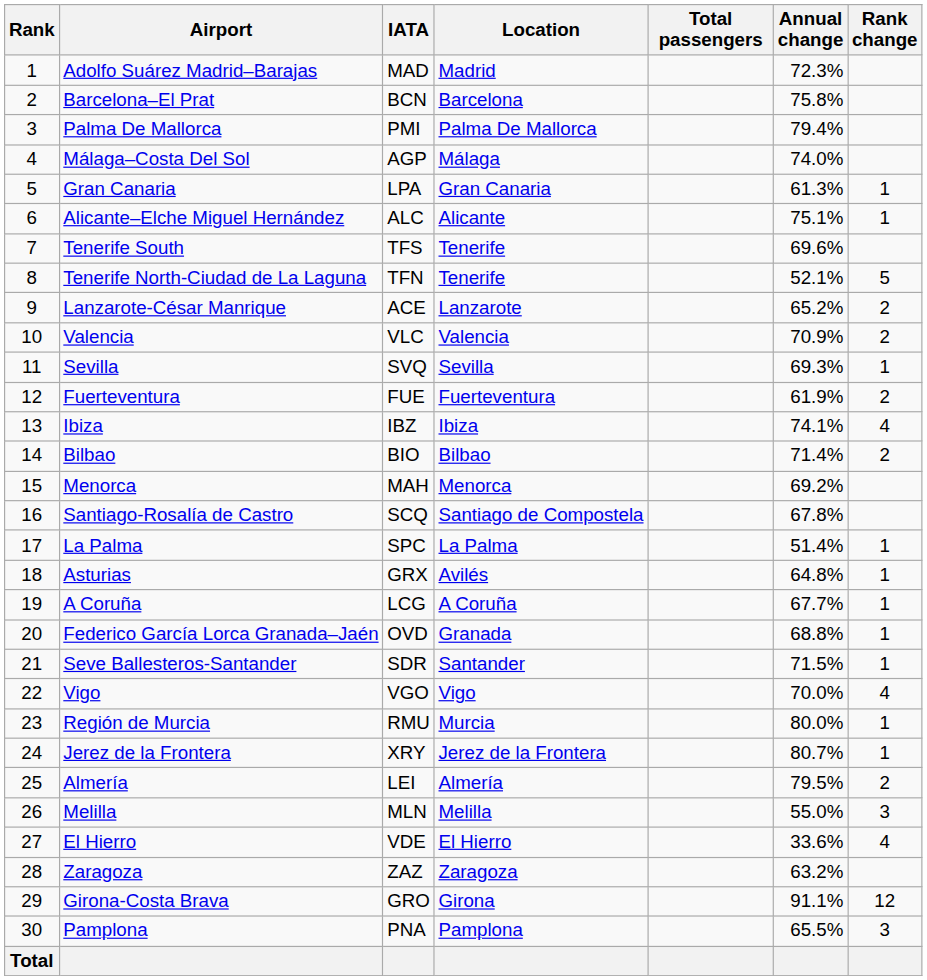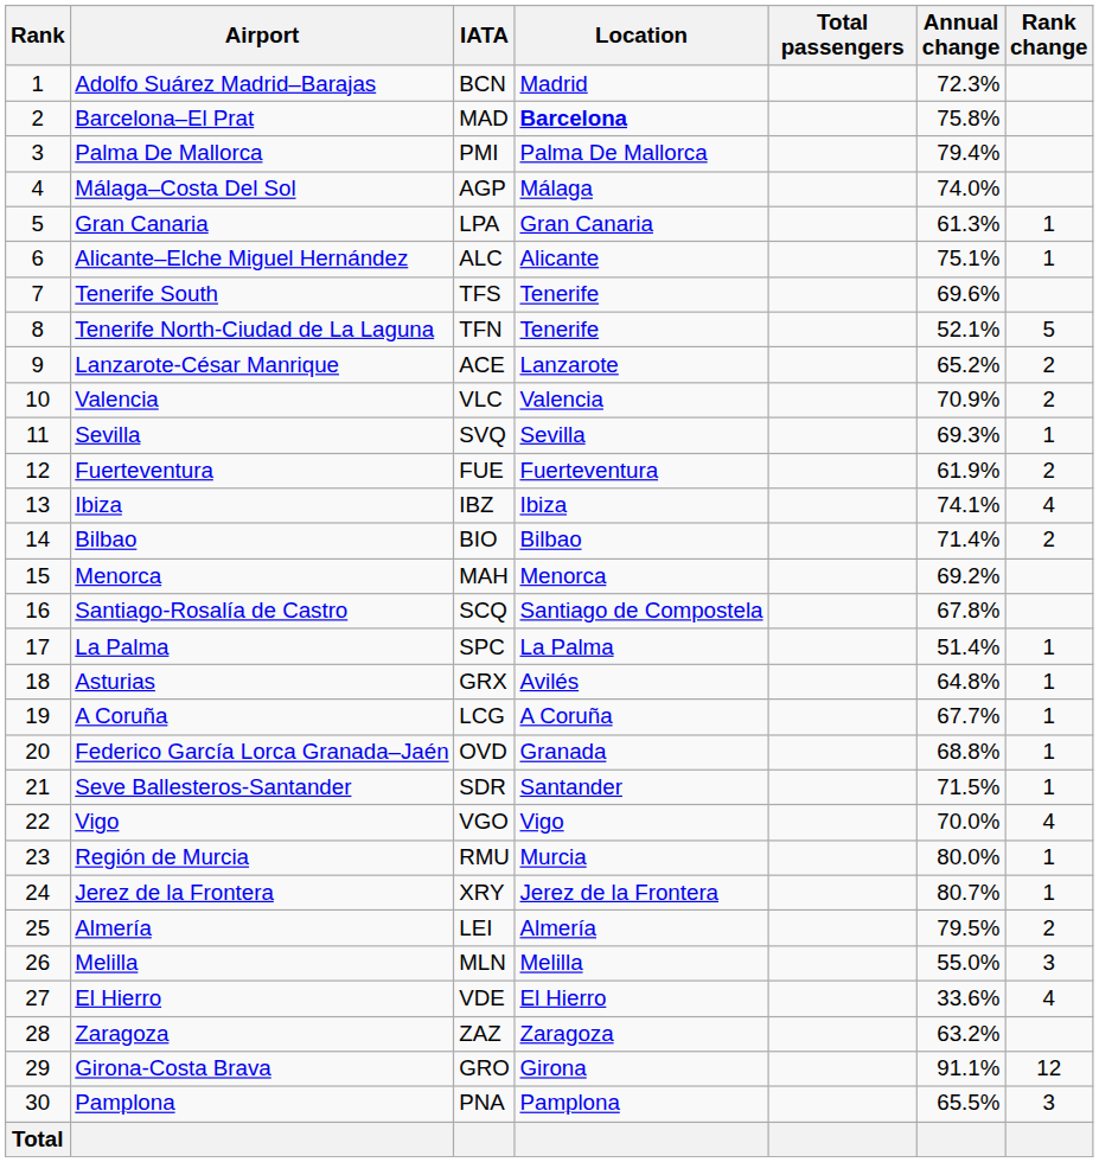 <table class="wikitable sortable">
 <tr>
 <th>Rank</th>
 <th>Airport</th>
 <th>IATA</th>
 <th>Location</th>
 <th style="width:100px">Total<br>passengers</th>
 <th>Annual<br>change</th>
 <th>Rank<br>change</th>
 </tr>
 <tr>
 <td align="center">1</td>
 <td><a href='#'>Adolfo Suárez Madrid–Barajas</a></td>
-<td>MAD</td>
+<td>BCN</td>
 <td><a href='#'>Madrid</a></td>
 <td align="right"></td>
 <td align="right">72.3%</td>
 <td align="center"></td>
 </tr>
 <tr>
 <td align="center">2</td>
 <td><a href='#'>Barcelona–El Prat</a></td>
-<td>BCN</td>
-<td><a href='#'>Barcelona</a></td>
+<td>MAD</td>
+<td><strong><a href='#'>Barcelona</a></strong></td>
 <td align="right"></td>
 <td align="right">75.8%</td>
 <td align="center"></td>
 </tr>
 <tr>
 <td align="center">3</td>
 <td><a href='#'>Palma De Mallorca</a></td>
 <td>PMI</td>
 <td><a href='#'>Palma De Mallorca</a></td>
 <td align="right"></td>
 <td align="right">79.4%</td>
 <td align="center"></td>
 </tr>
 <tr>
 <td align="center">4</td>
 <td><a href='#'>Málaga–Costa Del Sol</a></td>
 <td>AGP</td>
 <td><a href='#'>Málaga</a></td>
 <td align="right"></td>
 <td align="right">74.0%</td>
 <td align="center"></td>
 </tr>
 <tr>
 <td align="center">5</td>
 <td><a href='#'>Gran Canaria</a></td>
 <td>LPA</td>
 <td><a href='#'>Gran Canaria</a></td>
 <td align="right"></td>
 <td align="right">61.3%</td>
 <td align="center"> 1</td>
 </tr>
 <tr>
 <td align="center">6</td>
 <td><a href='#'>Alicante–Elche Miguel Hernández</a></td>
 <td>ALC</td>
 <td><a href='#'>Alicante</a></td>
 <td align="right"></td>
 <td align="right">75.1%</td>
 <td align="center"> 1</td>
 </tr>
 <tr>
 <td align="center">7</td>
 <td><a href='#'>Tenerife South</a></td>
 <td>TFS</td>
 <td><a href='#'>Tenerife</a></td>
 <td align="right"></td>
 <td align="right">69.6%</td>
 <td align="center"></td>
 </tr>
 <tr>
 <td align="center">8</td>
 <td><a href='#'>Tenerife North-Ciudad de La Laguna</a></td>
 <td>TFN</td>
 <td><a href='#'>Tenerife</a></td>
 <td align="right"></td>
 <td align="right">52.1%</td>
 <td align="center"> 5</td>
 </tr>
 <tr>
 <td align="center">9</td>
 <td><a href='#'>Lanzarote-César Manrique</a></td>
 <td>ACE</td>
 <td><a href='#'>Lanzarote</a></td>
 <td align="right"></td>
 <td align="right">65.2%</td>
 <td align="center"> 2</td>
 </tr>
 <tr>
 <td align="center">10</td>
 <td><a href='#'>Valencia</a></td>
 <td>VLC</td>
 <td><a href='#'>Valencia</a></td>
 <td align="right"></td>
 <td align="right">70.9%</td>
 <td align="center"> 2</td>
 </tr>
 <tr>
 <td align="center">11</td>
 <td><a href='#'>Sevilla</a></td>
 <td>SVQ</td>
 <td><a href='#'>Sevilla</a></td>
 <td align="right"></td>
 <td align="right">69.3%</td>
 <td align="center"> 1</td>
 </tr>
 <tr>
 <td align="center">12</td>
 <td><a href='#'>Fuerteventura</a></td>
 <td>FUE</td>
 <td><a href='#'>Fuerteventura</a></td>
 <td align="right"></td>
 <td align="right">61.9%</td>
 <td align="center"> 2</td>
 </tr>
 <tr>
 <td align="center">13</td>
 <td><a href='#'>Ibiza</a></td>
 <td>IBZ</td>
 <td><a href='#'>Ibiza</a></td>
 <td align="right"></td>
 <td align="right">74.1%</td>
 <td align="center"> 4</td>
 </tr>
 <tr>
 <td align="center">14</td>
 <td><a href='#'>Bilbao</a></td>
 <td>BIO</td>
 <td><a href='#'>Bilbao</a></td>
 <td align="right"></td>
 <td align="right">71.4%</td>
 <td align="center"> 2</td>
 </tr>
 <tr>
 <td align="center">15</td>
 <td><a href='#'>Menorca</a></td>
 <td>MAH</td>
 <td><a href='#'>Menorca</a></td>
 <td align="right"></td>
 <td align="right">69.2%</td>
 <td align="center"></td>
 </tr>
 <tr>
 <td align="center">16</td>
 <td><a href='#'>Santiago-Rosalía de Castro</a></td>
 <td>SCQ</td>
 <td><a href='#'>Santiago de Compostela</a></td>
 <td align="right"></td>
 <td align="right">67.8%</td>
 <td align="center"></td>
 </tr>
 <tr>
 <td align="center">17</td>
 <td><a href='#'>La Palma</a></td>
 <td>SPC</td>
 <td><a href='#'>La Palma</a></td>
 <td align="right"></td>
 <td align="right">51.4%</td>
 <td align="center"> 1</td>
 </tr>
 <tr>
 <td align="center">18</td>
 <td><a href='#'>Asturias</a></td>
 <td>GRX</td>
 <td><a href='#'>Avilés</a></td>
 <td align="right"></td>
 <td align="right">64.8%</td>
 <td align="center"> 1</td>
 </tr>
 <tr>
 <td align="center">19</td>
 <td><a href='#'>A Coruña</a></td>
 <td>LCG</td>
 <td><a href='#'>A Coruña</a></td>
 <td align="right"></td>
 <td align="right">67.7%</td>
 <td align="center"> 1</td>
 </tr>
 <tr>
 <td align="center">20</td>
 <td><a href='#'>Federico García Lorca Granada–Jaén</a></td>
 <td>OVD</td>
 <td><a href='#'>Granada</a></td>
 <td align="right"></td>
 <td align="right">68.8%</td>
 <td align="center"> 1</td>
 </tr>
 <tr>
 <td align="center">21</td>
 <td><a href='#'>Seve Ballesteros-Santander</a></td>
 <td>SDR</td>
 <td><a href='#'>Santander</a></td>
 <td align="right"></td>
 <td align="right">71.5%</td>
 <td align="center"> 1</td>
 </tr>
 <tr>
 <td align="center">22</td>
 <td><a href='#'>Vigo</a></td>
 <td>VGO</td>
 <td><a href='#'>Vigo</a></td>
 <td align="right"></td>
 <td align="right">70.0%</td>
 <td align="center"> 4</td>
 </tr>
 <tr>
 <td align="center">23</td>
 <td><a href='#'>Región de Murcia</a></td>
 <td>RMU</td>
 <td><a href='#'>Murcia</a></td>
 <td align="right"></td>
 <td align="right">80.0%</td>
 <td align="center"> 1</td>
 </tr>
 <tr>
 <td align="center">24</td>
 <td><a href='#'>Jerez de la Frontera</a></td>
 <td>XRY</td>
 <td><a href='#'>Jerez de la Frontera</a></td>
 <td align="right"></td>
 <td align="right">80.7%</td>
 <td align="center"> 1</td>
 </tr>
 <tr>
 <td align="center">25</td>
 <td><a href='#'>Almería</a></td>
 <td>LEI</td>
 <td><a href='#'>Almería</a></td>
 <td align="right"></td>
 <td align="right">79.5%</td>
 <td align="center"> 2</td>
 </tr>
 <tr>
 <td align="center">26</td>
 <td><a href='#'>Melilla</a></td>
 <td>MLN</td>
 <td><a href='#'>Melilla</a></td>
 <td align="right"></td>
 <td align="right">55.0%</td>
 <td align="center"> 3</td>
 </tr>
 <tr>
 <td align="center">27</td>
 <td><a href='#'>El Hierro</a></td>
 <td>VDE</td>
 <td><a href='#'>El Hierro</a></td>
 <td align="right"></td>
 <td align="right">33.6%</td>
 <td align="center"> 4</td>
 </tr>
 <tr>
 <td align="center">28</td>
 <td><a href='#'>Zaragoza</a></td>
 <td>ZAZ</td>
 <td><a href='#'>Zaragoza</a></td>
 <td align="right"></td>
 <td align="right">63.2%</td>
 <td align="center"></td>
 </tr>
 <tr>
 <td align="center">29</td>
 <td><a href='#'>Girona-Costa Brava</a></td>
 <td>GRO</td>
 <td><a href='#'>Girona</a></td>
 <td align="right"></td>
 <td align="right">91.1%</td>
 <td align="center"> 12</td>
 </tr>
 <tr>
 <td align="center">30</td>
 <td><a href='#'>Pamplona</a></td>
 <td>PNA</td>
 <td><a href='#'>Pamplona</a></td>
 <td align="right"></td>
 <td align="right">65.5%</td>
 <td align="center"> 3</td>
 </tr>
 <tr>
 <th>Total</th>
 <th></th>
 <th></th>
 <th></th>
 <th></th>
 <th align="right"></th>
 <th></th>
 </tr>
 </table>
